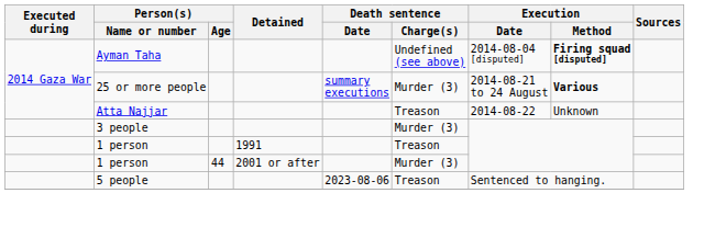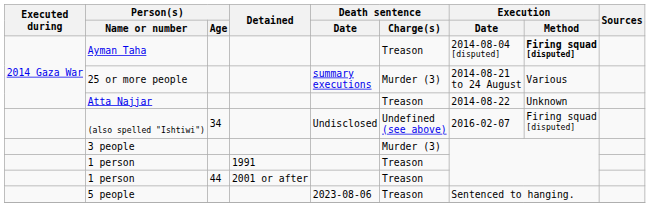 <table class="wikitable sortable">
 <tr>
 <th rowspan=2>Executed <br> during</th>
 <th colspan=2>Person(s)</th>
 <th rowspan=2>Detained</th>
 <th colspan=2>Death sentence</th>
 <th colspan=2>Execution</th>
 <th rowspan=2>Sources</th>
 </tr>
 <tr>
 <th>Name or number</th>
 <th>Age</th>
 <th>Date</th>
 <th>Charge(s)</th>
 <th>Date</th>
 <th>Method</th>
 </tr>
 <tr>
 <td rowspan=3><a href='#'>2014 Gaza War</a></td>
 <td><a href='#'>Ayman Taha</a></td>
 <td></td>
 <td></td>
 <td></td>
-<td>Undefined <br> <a href='#'>(see above)</a></td>
+<td>Treason </td>
 <td>2014-08-04 <br> <sup>[disputed]</sup></td>
 <td><strong>Firing squad <br> <sup>[disputed]</sup></strong></td>
 <td></td>
 </tr>
 <tr>
 <td>25 or more people</td>
 <td></td>
 <td></td>
 <td><a href='#'>summary <br> executions</a></td>
 <td>Murder (3)</td>
 <td>2014-08-21 <br> to 24 August</td>
-<td><strong>Various</strong></td>
+<td>Various</td>
 <td></td>
 </tr>
 <tr>
 <td><a href='#'>Atta Najjar</a></td>
 <td></td>
 <td></td>
 <td></td>
 <td>Treason</td>
 <td>2014-08-22</td>
 <td>Unknown</td>
+<td></td>
+</tr>
+<tr>
+<td></td>
+<td><br><small>(also spelled "Ishtiwi")</small></td>
+<td>34</td>
+<td></td>
+<td>Undisclosed</td>
+<td>Undefined <br> <a href='#'>(see above)</a></td>
+<td>2016-02-07</td>
+<td>Firing squad <br> <sup>[disputed]</sup></td>
 <td></td>
 </tr>
 <tr>
 <td></td>
 <td>3 people</td>
 <td></td>
 <td></td>
 <td></td>
 <td>Murder (3)</td>
 <td colspan=2 rowspan=3></td>
 <td></td>
 </tr>
 <tr>
 <td></td>
 <td>1 person</td>
 <td></td>
 <td>1991</td>
 <td></td>
 <td>Treason </td>
 <td></td>
 </tr>
 <tr>
 <td></td>
 <td>1 person</td>
 <td>44</td>
 <td>2001 or after</td>
 <td></td>
-<td>Murder (3)</td>
+<td>Treason </td>
 <td></td>
 </tr>
 <tr>
 <td></td>
 <td>5 people</td>
 <td></td>
 <td></td>
 <td>2023-08-06</td>
 <td>Treason</td>
 <td colspan=2>Sentenced to hanging.</td>
 <td></td>
 </tr>
 <tr>
 </tr>
 </table>
